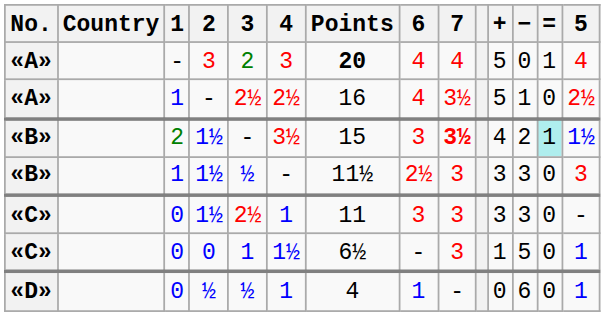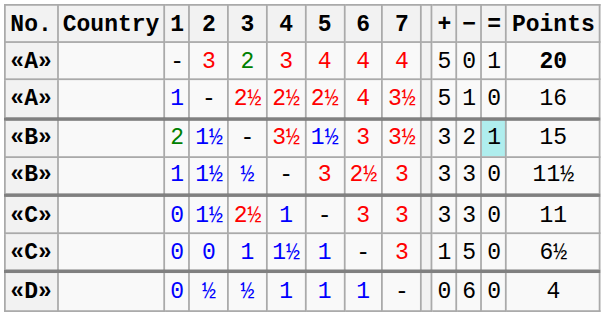 <table class="wikitable" style="text-align:center">
 <tr>
 <th>No.</th>
 <th>Country</th>
 <th>1</th>
 <th>2</th>
 <th>3</th>
 <th>4</th>
-<th>Points</th>
+<th>5</th>
 <th>6</th>
 <th>7</th>
 <th></th>
 <th>+</th>
 <th>−</th>
 <th>=</th>
-<th>5</th>
+<th>Points</th>
 </tr>
 <tr>
 <th>«A»</th>
 <td style="text-align: left"></td>
 <td>-</td>
 <td style="color:red;">3</td>
 <td style="color:green;">2</td>
 <td style="color:red;">3</td>
-<td><strong>20 </strong></td>
+<td style="color:red;">4</td>
 <td style="color:red;">4</td>
 <td style="color:red;">4</td>
 <th></th>
 <td>5</td>
 <td>0</td>
 <td>1</td>
-<td style="color:red;">4</td>
+<td><strong>20 </strong></td>
 </tr>
 <tr>
 <th>«A»</th>
 <td style="text-align: left"></td>
 <td style="color:blue;">1</td>
 <td>-</td>
 <td style="color:red;">2½</td>
 <td style="color:red;">2½</td>
-<td>16</td>
+<td style="color:red;">2½</td>
 <td style="color:red;">4</td>
 <td style="color:red;">3½</td>
 <th></th>
 <td>5</td>
 <td>1</td>
 <td>0</td>
-<td style="color:red;">2½</td>
+<td>16</td>
 </tr>
 <tr style="border-top:2px solid grey;">
 <th>«B»</th>
 <td style="text-align: left"></td>
 <td style="color:green;">2</td>
 <td style="color:blue;">1½</td>
 <td>-</td>
 <td style="color:red;">3½</td>
-<td>15</td>
+<td style="color:blue;">1½</td>
 <td style="color:red;">3</td>
-<td style="color:red;"><strong>3½</strong></td>
+<td style="color:red;">3½</td>
 <th></th>
-<td>4</td>
+<td>3</td>
 <td>2</td>
 <td style="background: paleturquoise;">1</td>
-<td style="color:blue;">1½</td>
+<td>15</td>
 </tr>
 <tr>
 <th>«B»</th>
 <td style="text-align: left"></td>
 <td style="color:blue;">1</td>
 <td style="color:blue;">1½</td>
 <td style="color:blue;">½</td>
 <td>-</td>
-<td>11½</td>
+<td style="color:red;">3</td>
 <td style="color:red;">2½</td>
 <td style="color:red;">3</td>
 <th></th>
 <td>3</td>
 <td>3</td>
 <td>0</td>
-<td style="color:red;">3</td>
+<td>11½</td>
 </tr>
 <tr style="border-top:2px solid grey;">
 <th>«C»</th>
 <td style="text-align: left"></td>
 <td style="color:blue;">0</td>
 <td style="color:blue;">1½</td>
 <td style="color:red;">2½</td>
 <td style="color:blue;">1</td>
-<td>11</td>
+<td>-</td>
 <td style="color:red;">3</td>
 <td style="color:red;">3</td>
 <th></th>
 <td>3</td>
 <td>3</td>
 <td>0</td>
-<td>-</td>
+<td>11</td>
 </tr>
 <tr>
 <th>«C»</th>
 <td style="text-align: left"></td>
 <td style="color:blue;">0</td>
 <td style="color:blue;">0</td>
 <td style="color:blue;">1</td>
 <td style="color:blue;">1½</td>
-<td>6½</td>
+<td style="color:blue;">1</td>
 <td>-</td>
 <td style="color:red;">3</td>
 <th></th>
 <td>1</td>
 <td>5</td>
 <td>0</td>
-<td style="color:blue;">1</td>
+<td>6½</td>
 </tr>
 <tr style="border-top:2px solid grey;">
 <th>«D»</th>
 <td style="text-align: left"></td>
 <td style="color:blue;">0</td>
 <td style="color:blue;">½</td>
 <td style="color:blue;">½</td>
 <td style="color:blue;">1</td>
-<td>4</td>
+<td style="color:blue;">1</td>
 <td style="color:blue;">1</td>
 <td>-</td>
 <th></th>
 <td>0</td>
 <td>6</td>
 <td>0</td>
-<td style="color:blue;">1</td>
+<td>4</td>
 </tr>
 </table>
